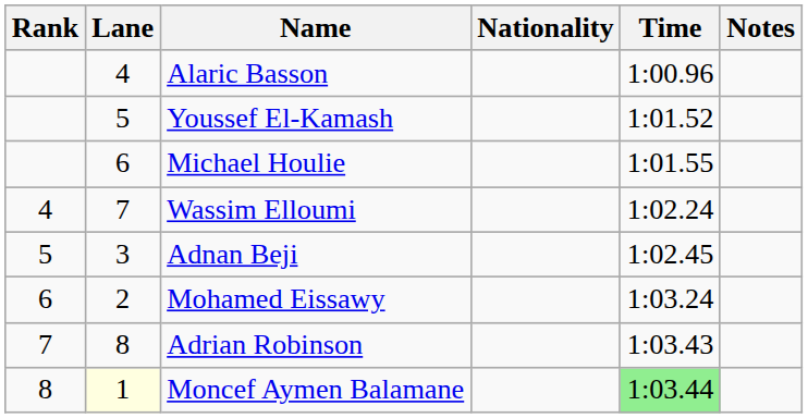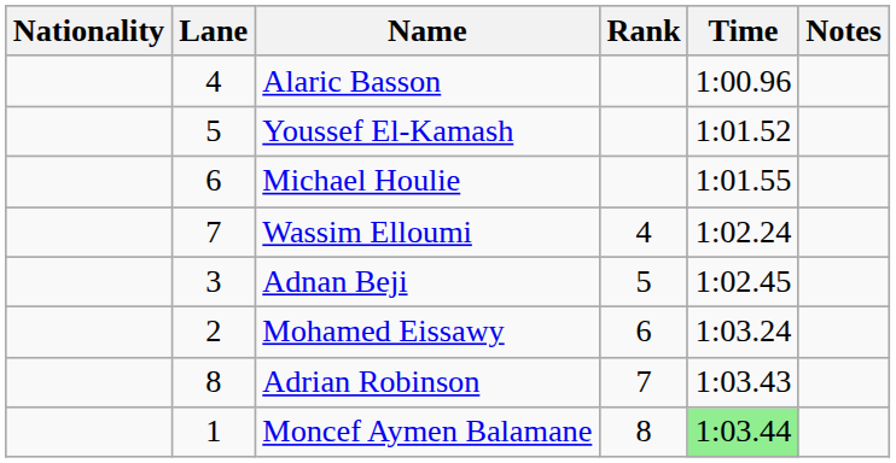 <table class="wikitable sortable" style="text-align:center">
 <tr>
-<th>Rank</th>
+<th>Nationality</th>
 <th>Lane</th>
 <th>Name</th>
-<th>Nationality</th>
+<th>Rank</th>
 <th>Time</th>
 <th>Notes</th>
 </tr>
 <tr>
-<td></td>
+<td align=left></td>
 <td>4</td>
 <td align=left><a href='#'>Alaric Basson</a></td>
-<td align=left></td>
+<td></td>
 <td>1:00.96</td>
 <td></td>
 </tr>
 <tr>
-<td></td>
+<td align=left></td>
 <td>5</td>
 <td align=left><a href='#'>Youssef El-Kamash</a></td>
-<td align=left></td>
+<td></td>
 <td>1:01.52</td>
 <td></td>
 </tr>
 <tr>
-<td></td>
+<td align=left></td>
 <td>6</td>
 <td align=left><a href='#'>Michael Houlie</a></td>
-<td align=left></td>
+<td></td>
 <td>1:01.55</td>
 <td></td>
 </tr>
 <tr>
-<td>4</td>
+<td align=left></td>
 <td>7</td>
 <td align=left><a href='#'>Wassim Elloumi</a></td>
-<td align=left></td>
+<td>4</td>
 <td>1:02.24</td>
 <td></td>
 </tr>
 <tr>
-<td>5</td>
+<td align=left></td>
 <td>3</td>
 <td align=left><a href='#'>Adnan Beji</a></td>
-<td align=left></td>
+<td>5</td>
 <td>1:02.45</td>
 <td></td>
 </tr>
 <tr>
-<td>6</td>
+<td align=left></td>
 <td>2</td>
 <td align=left><a href='#'>Mohamed Eissawy</a></td>
-<td align=left></td>
+<td>6</td>
 <td>1:03.24</td>
 <td></td>
 </tr>
 <tr>
-<td>7</td>
+<td align=left></td>
 <td>8</td>
 <td align=left><a href='#'>Adrian Robinson</a></td>
-<td align=left></td>
+<td>7</td>
 <td>1:03.43</td>
 <td></td>
 </tr>
 <tr>
+<td align=left></td>
+<td>1</td>
+<td align=left><a href='#'>Moncef Aymen Balamane</a></td>
 <td>8</td>
-<td style="background: lightyellow;">1</td>
-<td align=left><a href='#'>Moncef Aymen Balamane</a></td>
-<td align=left></td>
 <td style="background: lightgreen;">1:03.44</td>
 <td></td>
 </tr>
 </table>
